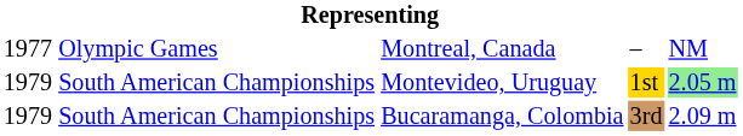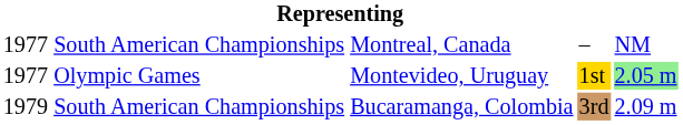 <table>
 <tr>
 <th colspan="5">Representing </th>
 </tr>
 <tr>
 <td>1977</td>
-<td><a href='#'>Olympic Games</a></td>
+<td><a href='#'>South American Championships</a></td>
 <td><a href='#'>Montreal, Canada</a></td>
 <td>–</td>
 <td><a href='#'>NM</a></td>
 </tr>
 <tr>
-<td>1979</td>
-<td><a href='#'>South American Championships</a></td>
+<td>1977</td>
+<td><a href='#'>Olympic Games</a></td>
 <td><a href='#'>Montevideo, Uruguay</a></td>
 <td bgcolor=gold>1st</td>
 <td style="background: lightgreen;"><a href='#'>2.05 m</a></td>
 </tr>
 <tr>
 <td>1979</td>
 <td><a href='#'>South American Championships</a></td>
 <td><a href='#'>Bucaramanga, Colombia</a></td>
 <td bgcolor=cc9966>3rd</td>
 <td><a href='#'>2.09 m</a></td>
 </tr>
 </table>
